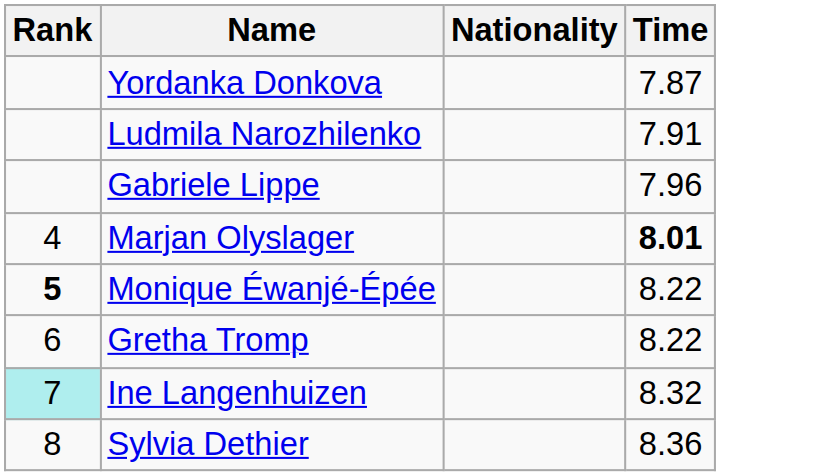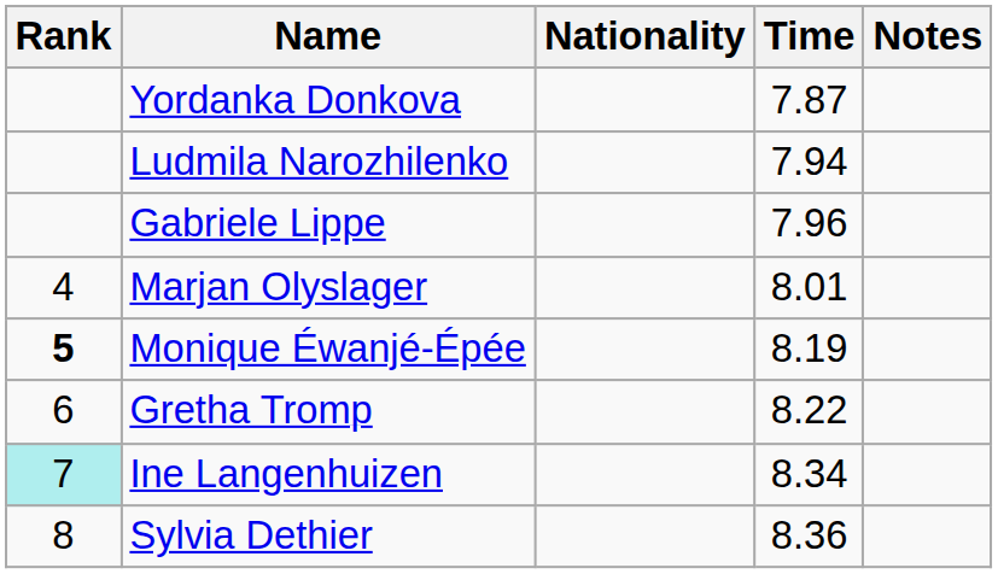 <table class="wikitable sortable" style="text-align:center">
 <tr>
 <th>Rank</th>
 <th>Name</th>
 <th>Nationality</th>
 <th>Time</th>
+<th>Notes</th>
 </tr>
 <tr>
 <td></td>
 <td align="left"><a href='#'>Yordanka Donkova</a></td>
 <td align=left></td>
 <td>7.87</td>
+<td></td>
 </tr>
 <tr>
 <td></td>
 <td align="left"><a href='#'>Ludmila Narozhilenko</a></td>
 <td align=left></td>
-<td>7.91</td>
+<td>7.94</td>
+<td></td>
 </tr>
 <tr>
 <td></td>
 <td align="left"><a href='#'>Gabriele Lippe</a></td>
 <td align=left></td>
 <td>7.96</td>
+<td></td>
 </tr>
 <tr>
 <td>4</td>
 <td align="left"><a href='#'>Marjan Olyslager</a></td>
 <td align=left></td>
-<td><strong>8.01</strong></td>
+<td>8.01</td>
+<td></td>
 </tr>
 <tr>
 <td><strong>5</strong></td>
 <td align="left"><a href='#'>Monique Éwanjé-Épée</a></td>
 <td align=left></td>
-<td>8.22</td>
+<td>8.19</td>
+<td></td>
 </tr>
 <tr>
 <td>6</td>
 <td align="left"><a href='#'>Gretha Tromp</a></td>
 <td align=left></td>
 <td>8.22</td>
+<td></td>
 </tr>
 <tr>
 <td style="background: paleturquoise;">7</td>
 <td align="left"><a href='#'>Ine Langenhuizen</a></td>
 <td align=left></td>
-<td>8.32</td>
+<td>8.34</td>
+<td></td>
 </tr>
 <tr>
 <td>8</td>
 <td align="left"><a href='#'>Sylvia Dethier</a></td>
 <td align=left></td>
 <td>8.36</td>
+<td></td>
 </tr>
 </table>
